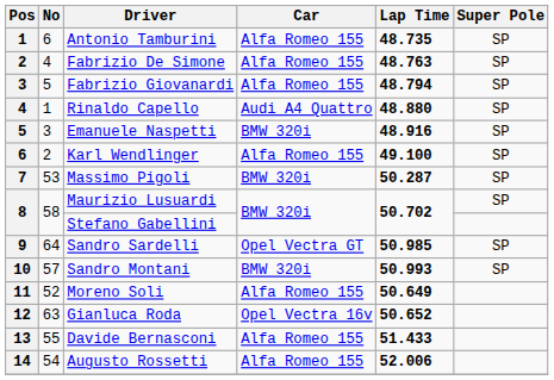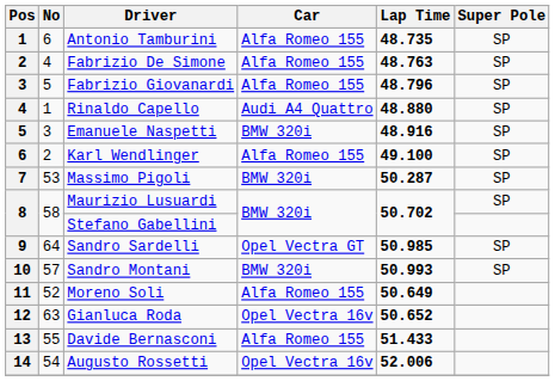 <table class="wikitable" style="font-size: 85%;">
 <tr>
 <th>Pos</th>
 <th>No</th>
 <th>Driver</th>
 <th>Car</th>
 <th>Lap Time</th>
 <th>Super Pole</th>
 </tr>
 <tr>
 <th>1</th>
 <td>6</td>
 <td> <a href='#'>Antonio Tamburini</a></td>
 <td><a href='#'>Alfa Romeo 155</a></td>
 <td><strong>48.735</strong></td>
 <td align=center>SP</td>
 </tr>
 <tr>
 <th>2</th>
 <td>4</td>
 <td> <a href='#'>Fabrizio De Simone</a></td>
 <td><a href='#'>Alfa Romeo 155</a></td>
 <td><strong>48.763</strong></td>
 <td align=center>SP</td>
 </tr>
 <tr>
 <th>3</th>
 <td>5</td>
 <td> <a href='#'>Fabrizio Giovanardi</a></td>
 <td><a href='#'>Alfa Romeo 155</a></td>
-<td><strong>48.794</strong></td>
+<td><strong>48.796</strong></td>
 <td align=center>SP</td>
 </tr>
 <tr>
 <th>4</th>
 <td>1</td>
 <td> <a href='#'>Rinaldo Capello</a></td>
 <td><a href='#'>Audi A4 Quattro</a></td>
 <td><strong>48.880</strong></td>
 <td align=center>SP</td>
 </tr>
 <tr>
 <th>5</th>
 <td>3</td>
 <td> <a href='#'>Emanuele Naspetti</a></td>
 <td><a href='#'>BMW 320i</a></td>
 <td><strong>48.916</strong></td>
 <td align=center>SP</td>
 </tr>
 <tr>
 <th>6</th>
 <td>2</td>
 <td> <a href='#'>Karl Wendlinger</a></td>
 <td><a href='#'>Alfa Romeo 155</a></td>
 <td><strong>49.100</strong></td>
 <td align=center>SP</td>
 </tr>
 <tr>
 <th>7</th>
 <td>53</td>
 <td> <a href='#'>Massimo Pigoli</a></td>
 <td><a href='#'>BMW 320i</a></td>
 <td><strong>50.287</strong></td>
 <td align=center>SP</td>
 </tr>
 <tr>
 <th rowspan=2>8</th>
 <td rowspan=2>58</td>
 <td> <a href='#'>Maurizio Lusuardi</a></td>
 <td rowspan=2><a href='#'>BMW 320i</a></td>
 <td rowspan=2><strong>50.702</strong></td>
 <td align=center>SP</td>
 </tr>
 <tr>
 <td> <a href='#'>Stefano Gabellini</a></td>
 </tr>
 <tr>
 <th>9</th>
 <td>64</td>
 <td> <a href='#'>Sandro Sardelli</a></td>
 <td><a href='#'> Opel Vectra GT</a></td>
 <td><strong>50.985</strong></td>
 <td align=center>SP</td>
 </tr>
 <tr>
 <th>10</th>
 <td>57</td>
 <td> <a href='#'>Sandro Montani</a></td>
 <td><a href='#'>BMW 320i</a></td>
 <td><strong>50.993</strong></td>
 <td align=center>SP</td>
 </tr>
 <tr>
 <th>11</th>
 <td>52</td>
 <td> <a href='#'>Moreno Soli</a></td>
 <td><a href='#'>Alfa Romeo 155</a></td>
 <td><strong>50.649</strong></td>
 <td></td>
 </tr>
 <tr>
 <th>12</th>
 <td>63</td>
 <td> <a href='#'>Gianluca Roda</a></td>
 <td><a href='#'> Opel Vectra 16v</a></td>
 <td><strong>50.652</strong></td>
 <td></td>
 </tr>
 <tr>
 <th>13</th>
 <td>55</td>
 <td> <a href='#'>Davide Bernasconi</a></td>
 <td><a href='#'>Alfa Romeo 155</a></td>
 <td><strong>51.433</strong></td>
 <td></td>
 </tr>
 <tr>
 <th>14</th>
 <td>54</td>
 <td> <a href='#'>Augusto Rossetti</a></td>
-<td><a href='#'>Alfa Romeo 155</a></td>
+<td><a href='#'> Opel Vectra 16v</a></td>
 <td><strong>52.006</strong></td>
 <td></td>
 </tr>
 <tr>
 </tr>
 </table>
